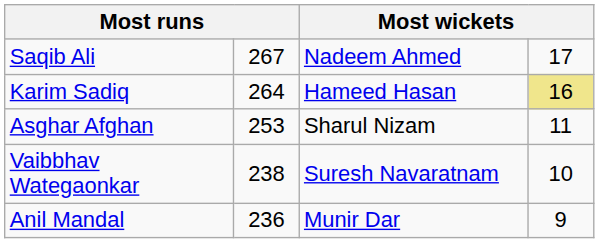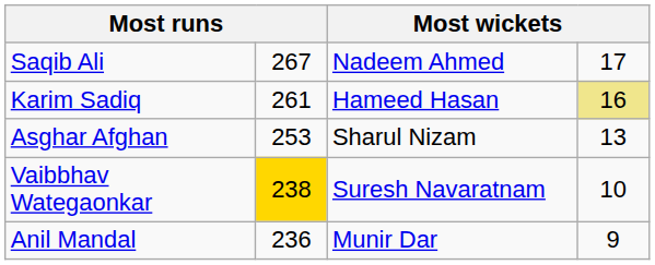 <table class="wikitable">
 <tr>
 <th colspan="2" align="center">Most runs</th>
 <th colspan="2" align="center">Most wickets</th>
 </tr>
 <tr>
 <td width=160> <a href='#'>Saqib Ali</a></td>
 <td width=40 align=center>267</td>
 <td width=160> <a href='#'>Nadeem Ahmed</a></td>
 <td width=40 align=center>17</td>
 </tr>
 <tr>
 <td> <a href='#'>Karim Sadiq</a></td>
-<td align=center>264</td>
+<td align=center>261</td>
 <td> <a href='#'>Hameed Hasan</a></td>
 <td align=center style="background: khaki;">16</td>
 </tr>
 <tr>
 <td> <a href='#'>Asghar Afghan</a></td>
 <td align=center>253</td>
 <td> Sharul Nizam</td>
-<td align=center>11</td>
+<td align=center>13</td>
 </tr>
 <tr>
 <td> <a href='#'>Vaibbhav Wategaonkar</a></td>
-<td align=center>238</td>
+<td align=center style="background: gold;">238</td>
 <td> <a href='#'>Suresh Navaratnam</a></td>
 <td align=center>10</td>
 </tr>
 <tr>
 <td> <a href='#'>Anil Mandal</a></td>
 <td align=center>236</td>
 <td> <a href='#'>Munir Dar</a></td>
 <td align=center>9</td>
 </tr>
 </table>
